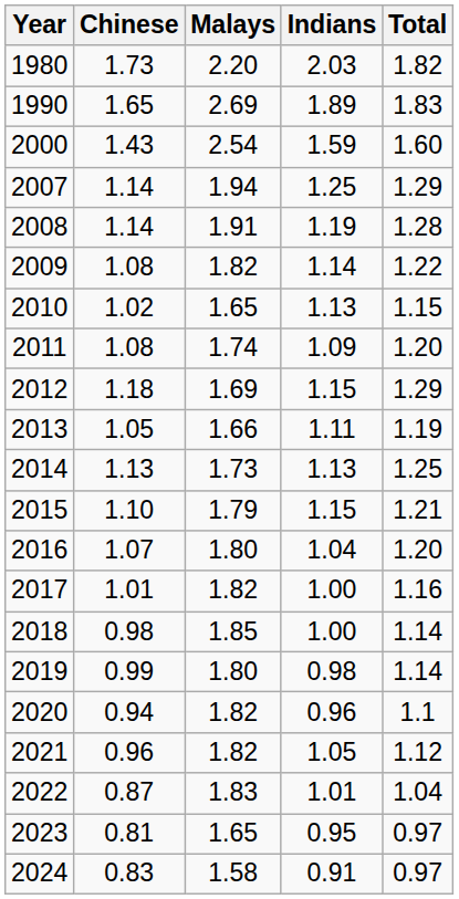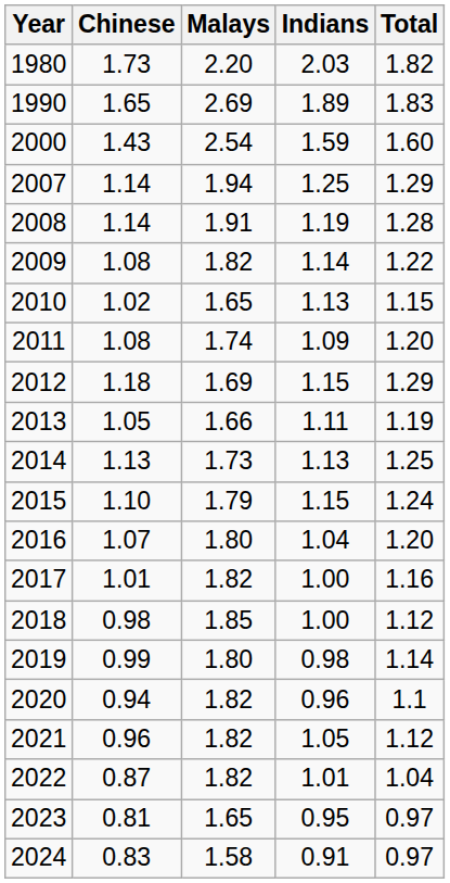 <table class="wikitable" style="text-align:center;">
 <tr>
 <th>Year</th>
 <th>Chinese</th>
 <th>Malays</th>
 <th>Indians</th>
 <th>Total</th>
 </tr>
 <tr>
 <td>1980</td>
 <td>1.73</td>
 <td>2.20</td>
 <td>2.03</td>
 <td>1.82</td>
 </tr>
 <tr>
 <td>1990</td>
 <td>1.65</td>
 <td>2.69</td>
 <td>1.89</td>
 <td>1.83</td>
 </tr>
 <tr>
 <td>2000</td>
 <td>1.43</td>
 <td>2.54</td>
 <td>1.59</td>
 <td>1.60</td>
 </tr>
 <tr>
 <td>2007</td>
 <td>1.14</td>
 <td>1.94</td>
 <td>1.25</td>
 <td>1.29</td>
 </tr>
 <tr>
 <td>2008</td>
 <td>1.14</td>
 <td>1.91</td>
 <td>1.19</td>
 <td>1.28</td>
 </tr>
 <tr>
 <td>2009</td>
 <td>1.08</td>
 <td>1.82</td>
 <td>1.14</td>
 <td>1.22</td>
 </tr>
 <tr>
 <td>2010</td>
 <td>1.02</td>
 <td>1.65</td>
 <td>1.13</td>
 <td>1.15</td>
 </tr>
 <tr>
 <td>2011</td>
 <td>1.08</td>
 <td>1.74</td>
 <td>1.09</td>
 <td>1.20</td>
 </tr>
 <tr>
 <td>2012</td>
 <td>1.18</td>
 <td>1.69</td>
 <td>1.15</td>
 <td>1.29</td>
 </tr>
 <tr>
 <td>2013</td>
 <td>1.05</td>
 <td>1.66</td>
 <td>1.11</td>
 <td>1.19</td>
 </tr>
 <tr>
 <td>2014</td>
 <td>1.13</td>
 <td>1.73</td>
 <td>1.13</td>
 <td>1.25</td>
 </tr>
 <tr>
 <td>2015</td>
 <td>1.10</td>
 <td>1.79</td>
 <td>1.15</td>
-<td>1.21</td>
+<td>1.24</td>
 </tr>
 <tr>
 <td>2016</td>
 <td>1.07</td>
 <td>1.80</td>
 <td>1.04</td>
 <td>1.20</td>
 </tr>
 <tr>
 <td>2017</td>
 <td>1.01</td>
 <td>1.82</td>
 <td>1.00</td>
 <td>1.16</td>
 </tr>
 <tr>
 <td>2018</td>
 <td>0.98</td>
 <td>1.85</td>
 <td>1.00</td>
-<td>1.14</td>
+<td>1.12</td>
 </tr>
 <tr>
 <td>2019</td>
 <td>0.99</td>
 <td>1.80</td>
 <td>0.98</td>
 <td>1.14</td>
 </tr>
 <tr>
 <td>2020</td>
 <td>0.94</td>
 <td>1.82</td>
 <td>0.96</td>
 <td>1.1</td>
 </tr>
 <tr>
 <td>2021</td>
 <td>0.96</td>
 <td>1.82</td>
 <td>1.05</td>
 <td>1.12</td>
 </tr>
 <tr>
 <td>2022</td>
 <td>0.87</td>
-<td>1.83</td>
+<td>1.82</td>
 <td>1.01</td>
 <td>1.04</td>
 </tr>
 <tr>
 <td>2023</td>
 <td>0.81</td>
 <td>1.65</td>
 <td>0.95</td>
 <td>0.97</td>
 </tr>
 <tr>
 <td>2024</td>
 <td>0.83</td>
 <td>1.58</td>
 <td>0.91</td>
 <td>0.97</td>
 </tr>
 </table>
